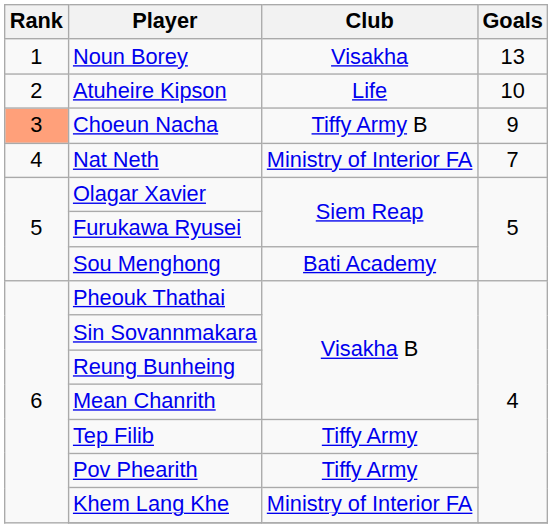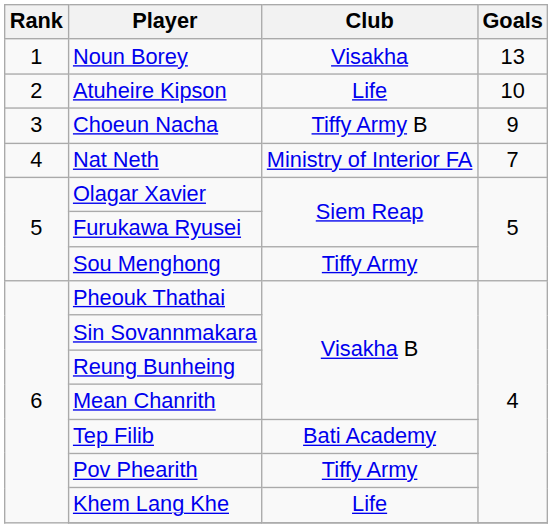 <table class="wikitable" style="text-align:center">
 <tr>
 <th>Rank</th>
 <th>Player</th>
 <th>Club</th>
 <th>Goals</th>
 </tr>
 <tr>
 <td>1</td>
 <td align=left> <a href='#'>Noun Borey</a></td>
 <td><a href='#'>Visakha</a></td>
 <td>13</td>
 </tr>
 <tr>
 <td>2</td>
 <td align=left> <a href='#'>Atuheire Kipson</a></td>
 <td><a href='#'>Life</a></td>
 <td>10</td>
 </tr>
 <tr>
-<td style="background: lightsalmon;">3</td>
+<td>3</td>
 <td align=left> <a href='#'>Choeun Nacha</a></td>
 <td><a href='#'>Tiffy Army</a> B</td>
 <td>9</td>
 </tr>
 <tr>
 <td>4</td>
 <td align=left> <a href='#'>Nat Neth</a></td>
 <td rowspan=1><a href='#'>Ministry of Interior FA</a></td>
 <td>7</td>
 </tr>
 <tr>
 <td rowspan=3>5</td>
 <td align=left> <a href='#'>Olagar Xavier</a></td>
 <td rowspan=2><a href='#'>Siem Reap</a></td>
 <td rowspan=3>5</td>
 </tr>
 <tr>
 <td align=left> <a href='#'>Furukawa Ryusei</a></td>
 </tr>
 <tr>
 <td align=left> <a href='#'>Sou Menghong</a></td>
-<td rowspan=><a href='#'>Bati Academy</a></td>
+<td><a href='#'>Tiffy Army</a></td>
 </tr>
 <tr>
 <td rowspan=10>6</td>
 <td align=left> <a href='#'>Pheouk Thathai</a></td>
 <td rowspan=4><a href='#'>Visakha</a> B</td>
 <td rowspan=7>4</td>
 </tr>
 <tr>
 <td align=left> <a href='#'>Sin Sovannmakara</a></td>
 </tr>
 <tr>
 <td align=left> <a href='#'>Reung Bunheing</a></td>
 </tr>
 <tr>
 <td align=left> <a href='#'>Mean Chanrith</a></td>
 </tr>
 <tr>
 <td align=left> <a href='#'>Tep Filib</a></td>
-<td><a href='#'>Tiffy Army</a></td>
+<td rowspan=><a href='#'>Bati Academy</a></td>
 </tr>
 <tr>
 <td align=left> <a href='#'>Pov Phearith</a></td>
 <td><a href='#'>Tiffy Army</a></td>
 </tr>
 <tr>
 <td align=left> <a href='#'>Khem Lang Khe</a></td>
-<td rowspan=1><a href='#'>Ministry of Interior FA</a></td>
+<td><a href='#'>Life</a></td>
 </tr>
 <tr>
 </tr>
 </table>
